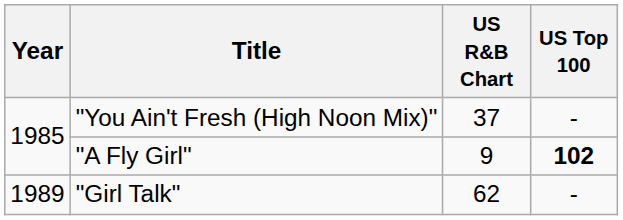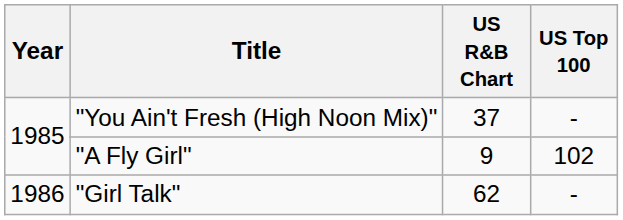 <table class="wikitable">
 <tr>
 <th>Year</th>
 <th>Title</th>
 <th width="50"><small>US R&B Chart</small></th>
 <th width="50"><small>US Top 100</small></th>
 </tr>
 <tr>
 <td rowspan="2">1985</td>
 <td>"You Ain't Fresh (High Noon Mix)"</td>
 <td align="center">37</td>
 <td align="center">-</td>
 </tr>
 <tr>
 <td>"A Fly Girl"</td>
 <td align="center">9</td>
-<td align="center"><strong>102</strong></td>
+<td align="center">102</td>
 </tr>
 <tr>
-<td>1989</td>
+<td>1986</td>
 <td>"Girl Talk"</td>
 <td align="center">62</td>
 <td align="center">-</td>
 </tr>
 </table>
